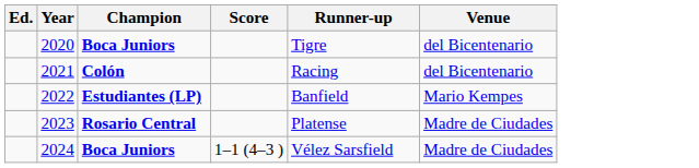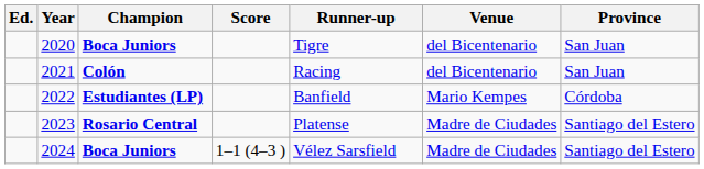 <table class="wikitable sortable" style="text-align:left" width=>
 <tr>
 <th width=px>Ed.</th>
 <th width=px>Year</th>
 <th width=120px>Champion</th>
 <th width=px>Score</th>
 <th width=120px>Runner-up</th>
 <th width=  px>Venue</th>
+<th width=  px>Province</th>
 </tr>
 <tr>
 <td></td>
 <td><a href='#'>2020</a></td>
 <td><strong><a href='#'>Boca Juniors</a></strong> </td>
 <td></td>
 <td><a href='#'>Tigre</a></td>
 <td><a href='#'>del Bicentenario</a></td>
+<td><a href='#'>San Juan</a></td>
 </tr>
 <tr>
 <td></td>
 <td><a href='#'>2021</a></td>
 <td><strong><a href='#'>Colón</a></strong> </td>
 <td></td>
 <td><a href='#'>Racing</a></td>
 <td><a href='#'>del Bicentenario</a></td>
+<td><a href='#'>San Juan</a></td>
 </tr>
 <tr>
 <td></td>
 <td><a href='#'>2022</a></td>
 <td><strong><a href='#'>Estudiantes (LP)</a></strong> </td>
 <td></td>
 <td><a href='#'>Banfield</a></td>
 <td><a href='#'>Mario Kempes</a></td>
+<td><a href='#'>Córdoba</a></td>
 </tr>
 <tr>
 <td></td>
 <td><a href='#'>2023</a></td>
 <td><strong><a href='#'>Rosario Central</a></strong> </td>
 <td></td>
 <td><a href='#'>Platense</a></td>
 <td><a href='#'>Madre de Ciudades</a></td>
+<td><a href='#'>Santiago del Estero</a></td>
 </tr>
 <tr>
 <td></td>
 <td><a href='#'>2024</a></td>
 <td><strong><a href='#'>Boca Juniors</a></strong> </td>
 <td {{center>1–1 (4–3 )</td>
 <td><a href='#'>Vélez Sarsfield</a></td>
 <td><a href='#'>Madre de Ciudades</a></td>
+<td><a href='#'>Santiago del Estero</a></td>
 </tr>
 </table>
